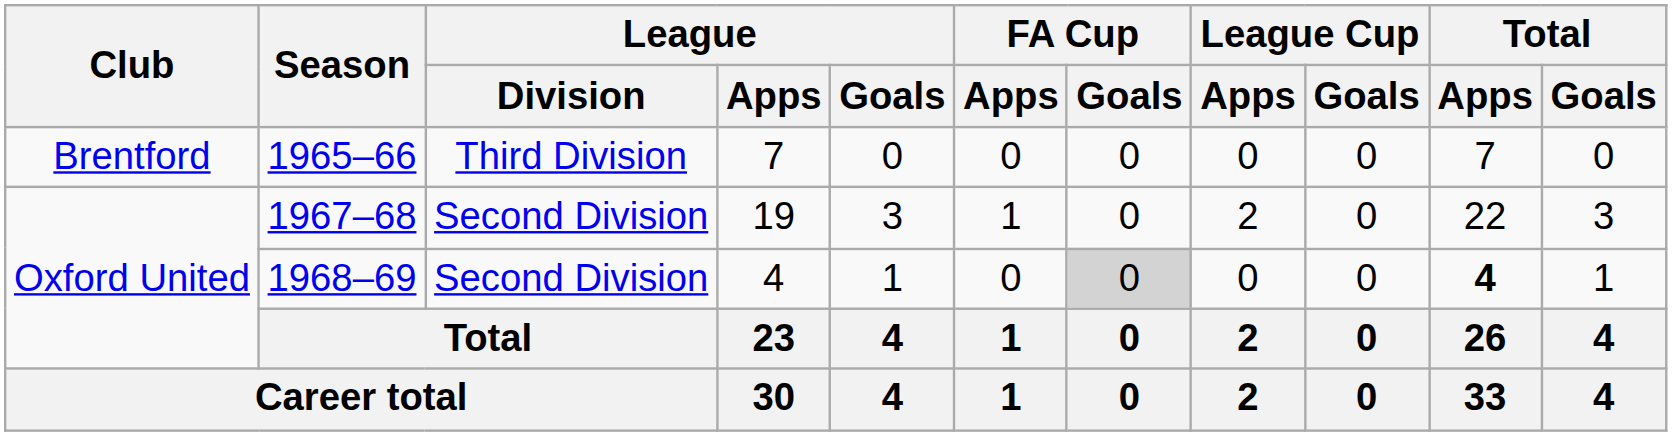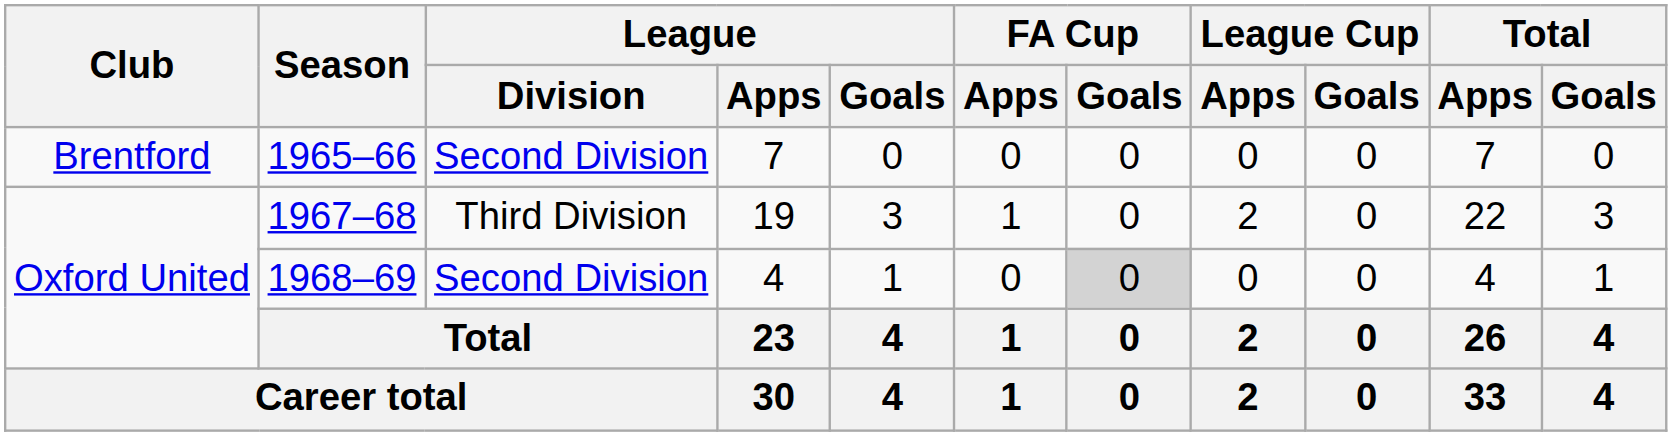 <table class="wikitable" style="text-align: center;">
 <tr>
 <th rowspan="2">Club</th>
 <th rowspan="2">Season</th>
 <th colspan="3">League</th>
 <th colspan="2">FA Cup</th>
 <th colspan="2">League Cup</th>
 <th colspan="2">Total</th>
 </tr>
 <tr>
 <th>Division</th>
 <th>Apps</th>
 <th>Goals</th>
 <th>Apps</th>
 <th>Goals</th>
 <th>Apps</th>
 <th>Goals</th>
 <th>Apps</th>
 <th>Goals</th>
 </tr>
 <tr>
 <td><a href='#'>Brentford</a></td>
 <td><a href='#'>1965–66</a></td>
-<td><a href='#'>Third Division</a></td>
+<td><a href='#'>Second Division</a></td>
 <td>7</td>
 <td>0</td>
 <td>0</td>
 <td>0</td>
 <td>0</td>
 <td>0</td>
 <td>7</td>
 <td>0</td>
 </tr>
 <tr>
 <td rowspan="3"><a href='#'>Oxford United</a></td>
 <td><a href='#'>1967–68</a></td>
-<td><a href='#'>Second Division</a></td>
+<td>Third Division</td>
 <td>19</td>
 <td>3</td>
 <td>1</td>
 <td>0</td>
 <td>2</td>
 <td>0</td>
 <td>22</td>
 <td>3</td>
 </tr>
 <tr>
 <td><a href='#'>1968–69</a></td>
 <td><a href='#'>Second Division</a></td>
 <td>4</td>
 <td>1</td>
 <td>0</td>
 <td style="background: lightgrey;">0</td>
 <td>0</td>
 <td>0</td>
-<td><strong>4</strong></td>
+<td>4</td>
 <td>1</td>
 </tr>
 <tr>
 <th colspan="2">Total</th>
 <th>23</th>
 <th>4</th>
 <th>1</th>
 <th>0</th>
 <th>2</th>
 <th>0</th>
 <th>26</th>
 <th>4</th>
 </tr>
 <tr>
 <th colspan="3">Career total</th>
 <th>30</th>
 <th>4</th>
 <th>1</th>
 <th>0</th>
 <th>2</th>
 <th>0</th>
 <th>33</th>
 <th>4</th>
 </tr>
 </table>
